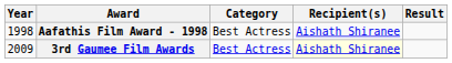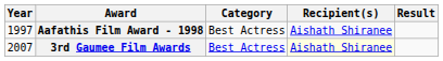 <table class="wikitable">
 <tr>
 <th>Year</th>
 <th>Award</th>
 <th>Category</th>
 <th>Recipient(s)</th>
 <th>Result</th>
 </tr>
 <tr>
-<td>1998</td>
+<td>1997</td>
 <th scope="row">Aafathis Film Award - 1998</th>
 <td>Best Actress</td>
 <td><a href='#'>Aishath Shiranee</a></td>
 <td></td>
 </tr>
 <tr>
-<td>2009</td>
+<td>2007</td>
 <th scope="row">3rd <a href='#'>Gaumee Film Awards</a></th>
 <td><a href='#'>Best Actress</a></td>
 <td style="background: lightyellow;"><a href='#'>Aishath Shiranee</a></td>
 <td></td>
 </tr>
 </table>
